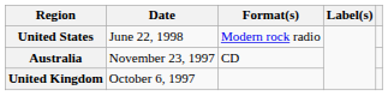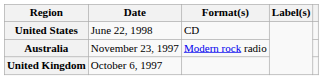 <table class="wikitable plainrowheaders">
 <tr>
 <th scope="col">Region</th>
 <th scope="col">Date</th>
 <th scope="col">Format(s)</th>
 <th scope="col">Label(s)</th>
 <th scope="col"></th>
 </tr>
 <tr>
 <th scope="row">United States</th>
 <td>June 22, 1998</td>
-<td><a href='#'>Modern rock</a> radio</td>
+<td>CD</td>
 <td rowspan="3"></td>
 <td></td>
 </tr>
 <tr>
 <th scope="row">Australia</th>
 <td>November 23, 1997</td>
-<td>CD</td>
+<td><a href='#'>Modern rock</a> radio</td>
 <td></td>
 </tr>
 <tr>
 <th scope="row">United Kingdom</th>
 <td>October 6, 1997</td>
 <td></td>
 <td></td>
 </tr>
 </table>
